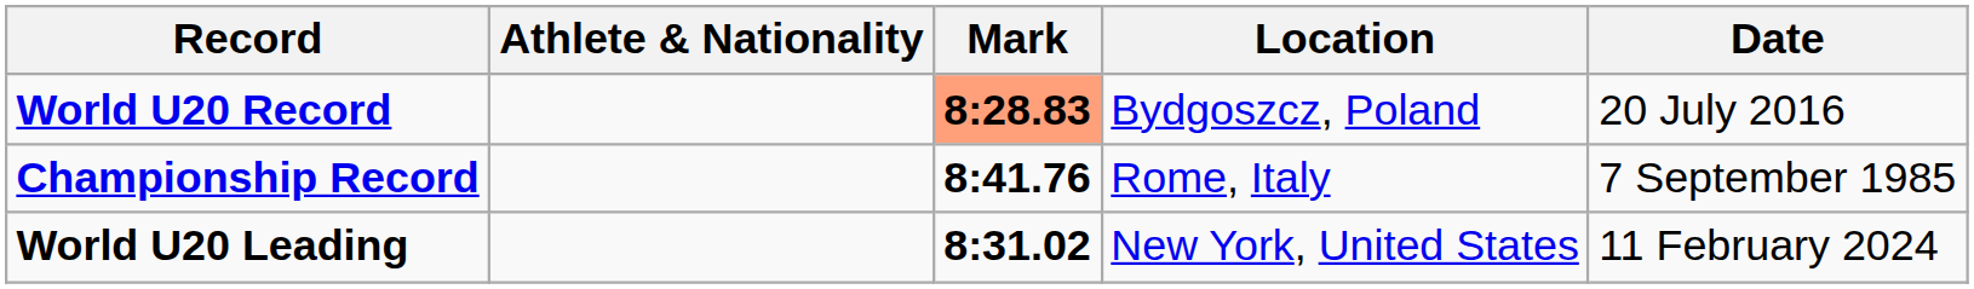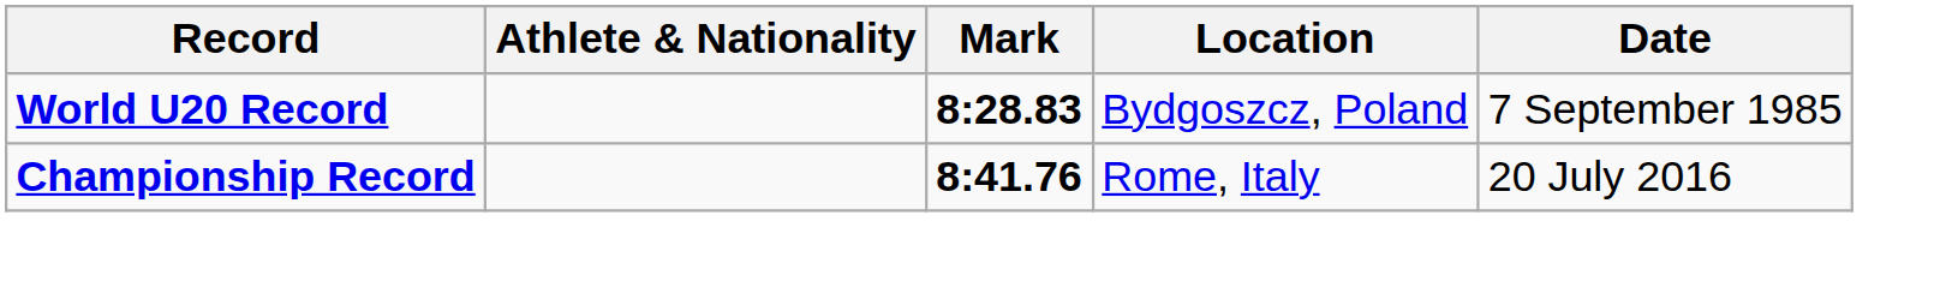 <table class="wikitable">
 <tr>
 <th scope="col">Record</th>
 <th scope="col">Athlete & Nationality</th>
 <th scope="col">Mark</th>
 <th scope="col">Location</th>
 <th scope="col">Date</th>
 </tr>
 <tr>
 <td><strong><a href='#'>World U20 Record</a></strong></td>
 <td></td>
-<td style="background: lightsalmon;"><strong>8:28.83</strong></td>
+<td><strong>8:28.83</strong></td>
 <td><a href='#'>Bydgoszcz</a>, <a href='#'>Poland</a></td>
-<td>20 July 2016</td>
+<td>7 September 1985</td>
 </tr>
 <tr>
 <td><strong><a href='#'>Championship Record</a></strong></td>
 <td></td>
 <td><strong>8:41.76</strong></td>
 <td><a href='#'>Rome</a>, <a href='#'>Italy</a></td>
-<td>7 September 1985</td>
-</tr>
-<tr>
-<td><strong>World U20 Leading</strong></td>
-<td></td>
-<td><strong>8:31.02</strong></td>
-<td><a href='#'>New York</a>, <a href='#'>United States</a></td>
-<td>11 February 2024</td>
+<td>20 July 2016</td>
 </tr>
 </table>
